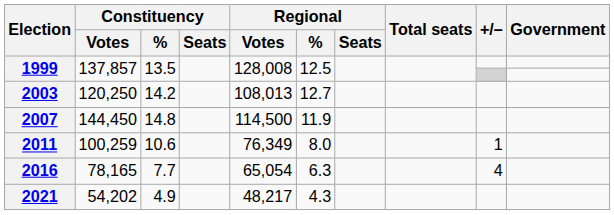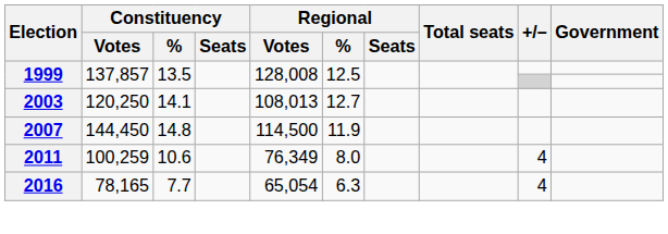 <table class="wikitable" style="text-align:right">
 <tr>
 <th rowspan="2">Election</th>
 <th colspan="3">Constituency</th>
 <th colspan="3">Regional</th>
 <th rowspan="2">Total seats</th>
 <th rowspan="2">+/–</th>
 <th rowspan="2">Government</th>
 </tr>
 <tr>
 <th>Votes</th>
 <th>%</th>
 <th>Seats</th>
 <th>Votes</th>
 <th>%</th>
 <th>Seats</th>
 </tr>
 <tr>
 <th rowspan="2"><a href='#'>1999</a></th>
 <td rowspan="2">137,857</td>
 <td rowspan="2">13.5</td>
 <td rowspan="2"></td>
 <td rowspan="2">128,008</td>
 <td rowspan="2">12.5</td>
 <td rowspan="2"></td>
 <td rowspan="2"></td>
 <td></td>
 <td></td>
 </tr>
 <tr>
 <td bgcolor="lightgrey"></td>
 <td></td>
 </tr>
 <tr>
 <th><a href='#'>2003</a></th>
 <td>120,250</td>
-<td>14.2</td>
+<td>14.1</td>
 <td></td>
 <td>108,013</td>
 <td>12.7</td>
 <td></td>
 <td></td>
 <td></td>
 <td></td>
 </tr>
 <tr>
 <th><a href='#'>2007</a></th>
 <td>144,450</td>
 <td>14.8</td>
 <td></td>
 <td>114,500</td>
 <td>11.9</td>
 <td></td>
 <td></td>
 <td></td>
 <td></td>
 </tr>
 <tr>
 <th><a href='#'>2011</a></th>
 <td>100,259</td>
 <td>10.6</td>
 <td></td>
 <td>76,349</td>
 <td>8.0</td>
 <td></td>
 <td></td>
-<td> 1</td>
+<td> 4</td>
 <td></td>
 </tr>
 <tr>
 <th><a href='#'>2016</a></th>
 <td>78,165</td>
 <td>7.7</td>
 <td></td>
 <td>65,054</td>
 <td>6.3</td>
 <td></td>
 <td></td>
 <td> 4</td>
 <td></td>
 </tr>
-<tr>
-<th><a href='#'>2021</a></th>
-<td>54,202</td>
-<td>4.9</td>
-<td></td>
-<td>48,217</td>
-<td>4.3</td>
-<td></td>
-<td></td>
-<td></td>
-<td></td>
-</tr>
 </table>
